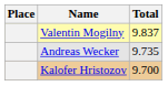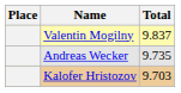 <table class="wikitable sortable">
 <tr>
 <th>Place</th>
 <th>Name</th>
 <th>Total</th>
 </tr>
 <tr align="left" valign="top" bgcolor=fffcaf>
 <th></th>
 <td align="left"> <a href='#'>Valentin Mogilny</a></td>
 <td align="left">9.837</td>
 </tr>
 <tr align="left" valign="top" bgcolor=e5e5e5>
 <th></th>
 <td align="left"> <a href='#'>Andreas Wecker</a></td>
 <td align="left">9.735</td>
 </tr>
 <tr align="left" valign="top" bgcolor=eecc99>
 <th></th>
 <td align="left"> <a href='#'>Kalofer Hristozov</a></td>
-<td align="left">9.700</td>
+<td align="left">9.703</td>
 </tr>
 </table>
